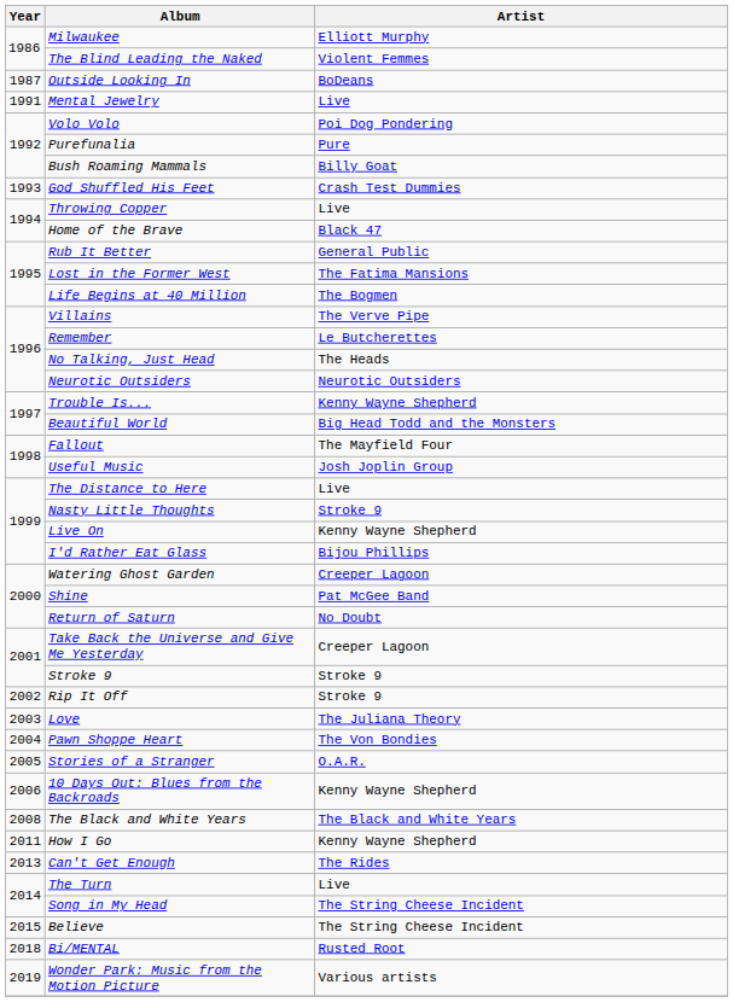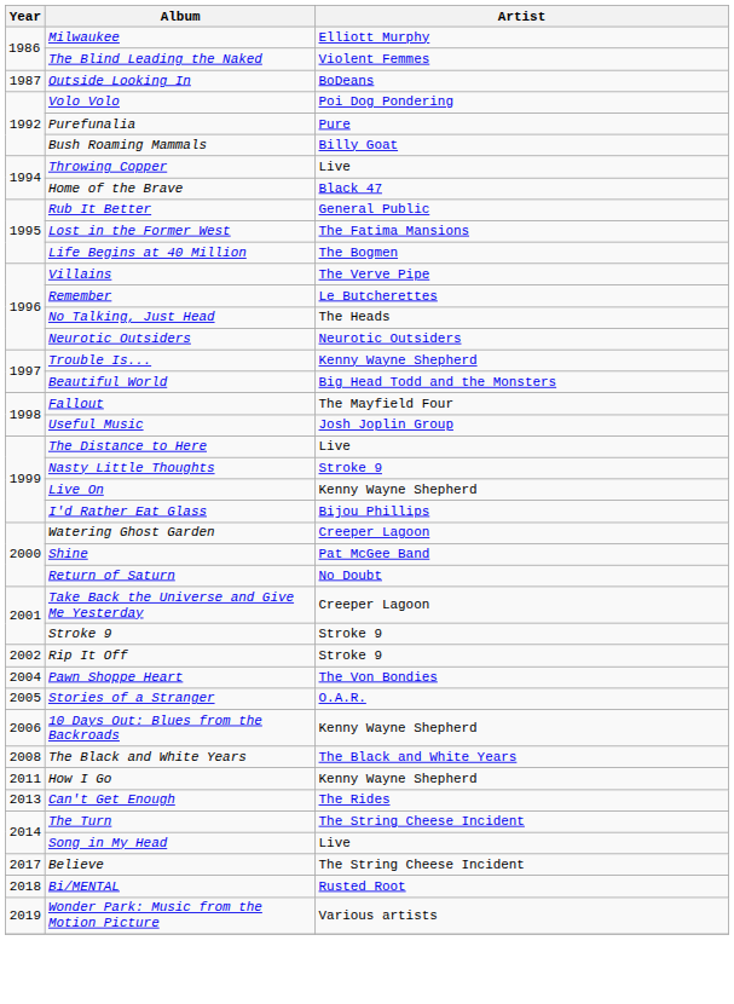 <table class="wikitable">
 <tr>
 <th width="33">Year</th>
 <th width="260">Album</th>
 <th width="400">Artist</th>
 </tr>
 <tr>
 <td rowspan="2">1986</td>
 <td><em><a href='#'>Milwaukee</a></em></td>
 <td><a href='#'>Elliott Murphy</a></td>
 </tr>
 <tr>
 <td><em><a href='#'>The Blind Leading the Naked</a></em></td>
 <td><a href='#'>Violent Femmes</a></td>
 </tr>
 <tr>
 <td align="center" rowspan="1">1987</td>
 <td><em><a href='#'>Outside Looking In</a></em></td>
 <td><a href='#'>BoDeans</a></td>
 </tr>
 <tr>
-<td align="center" rowspan="1">1991</td>
-<td><em><a href='#'>Mental Jewelry</a></em></td>
-<td><a href='#'>Live</a></td>
-</tr>
-<tr>
 <td align="center" rowspan="3">1992</td>
 <td><em><a href='#'>Volo Volo</a></em></td>
 <td><a href='#'>Poi Dog Pondering</a></td>
 </tr>
 <tr>
 <td><em>Purefunalia</em></td>
 <td><a href='#'>Pure</a></td>
 </tr>
 <tr>
 <td><em>Bush Roaming Mammals</em></td>
 <td><a href='#'>Billy Goat</a></td>
-</tr>
-<tr>
-<td align="center" rowspan="1">1993</td>
-<td><em><a href='#'>God Shuffled His Feet</a></em></td>
-<td><a href='#'>Crash Test Dummies</a></td>
 </tr>
 <tr>
 <td align="center" rowspan="2">1994</td>
 <td><em><a href='#'>Throwing Copper</a></em></td>
 <td>Live</td>
 </tr>
 <tr>
 <td><em>Home of the Brave</em></td>
 <td><a href='#'>Black 47</a></td>
 </tr>
 <tr>
 <td align="center" rowspan="3">1995</td>
 <td><em><a href='#'>Rub It Better</a></em></td>
 <td><a href='#'>General Public</a></td>
 </tr>
 <tr>
 <td><em><a href='#'>Lost in the Former West</a></em></td>
 <td><a href='#'>The Fatima Mansions</a></td>
 </tr>
 <tr>
 <td><em><a href='#'>Life Begins at 40 Million</a></em></td>
 <td><a href='#'>The Bogmen</a></td>
 </tr>
 <tr>
 <td align="center" rowspan="4">1996</td>
 <td><em><a href='#'>Villains</a></em></td>
 <td><a href='#'>The Verve Pipe</a></td>
 </tr>
 <tr>
 <td><em><a href='#'>Remember</a></em></td>
 <td><a href='#'>Le Butcherettes</a></td>
 </tr>
 <tr>
 <td><em><a href='#'>No Talking, Just Head</a></em></td>
 <td>The Heads</td>
 </tr>
 <tr>
 <td><em><a href='#'>Neurotic Outsiders</a></em></td>
 <td><a href='#'>Neurotic Outsiders</a></td>
 </tr>
 <tr>
 <td align="center" rowspan="2">1997</td>
 <td><em><a href='#'>Trouble Is...</a></em></td>
 <td><a href='#'>Kenny Wayne Shepherd</a></td>
 </tr>
 <tr>
 <td><em><a href='#'>Beautiful World</a></em></td>
 <td><a href='#'>Big Head Todd and the Monsters</a></td>
 </tr>
 <tr>
 <td align="center" rowspan="2">1998</td>
 <td><em><a href='#'>Fallout</a></em></td>
 <td>The Mayfield Four</td>
 </tr>
 <tr>
 <td><em><a href='#'>Useful Music</a></em></td>
 <td><a href='#'>Josh Joplin Group</a></td>
 </tr>
 <tr>
 <td align="center" rowspan="4">1999</td>
 <td><em><a href='#'>The Distance to Here</a></em></td>
 <td>Live</td>
 </tr>
 <tr>
 <td><em><a href='#'>Nasty Little Thoughts</a></em></td>
 <td><a href='#'>Stroke 9</a></td>
 </tr>
 <tr>
 <td><em><a href='#'>Live On</a></em></td>
 <td>Kenny Wayne Shepherd</td>
 </tr>
 <tr>
 <td><em><a href='#'>I'd Rather Eat Glass</a></em></td>
 <td><a href='#'>Bijou Phillips</a></td>
 </tr>
 <tr>
 <td align="center" rowspan="3">2000</td>
 <td><em>Watering Ghost Garden</em></td>
 <td><a href='#'>Creeper Lagoon</a></td>
 </tr>
 <tr>
 <td><em><a href='#'>Shine</a></em></td>
 <td><a href='#'>Pat McGee Band</a></td>
 </tr>
 <tr>
 <td><em><a href='#'>Return of Saturn</a></em></td>
 <td><a href='#'>No Doubt</a></td>
 </tr>
 <tr>
 <td align="center" rowspan="2">2001</td>
 <td><em><a href='#'>Take Back the Universe and Give Me Yesterday</a></em></td>
 <td>Creeper Lagoon</td>
 </tr>
 <tr>
 <td><em>Stroke 9</em></td>
 <td>Stroke 9</td>
 </tr>
 <tr>
 <td align="center" rowspan="1">2002</td>
 <td><em>Rip It Off</em></td>
 <td>Stroke 9</td>
 </tr>
 <tr>
-<td align="center" rowspan="1">2003</td>
-<td><em><a href='#'>Love</a></em></td>
-<td><a href='#'>The Juliana Theory</a></td>
-</tr>
-<tr>
 <td align="center" rowspan="1">2004</td>
 <td><em><a href='#'>Pawn Shoppe Heart</a></em></td>
 <td><a href='#'>The Von Bondies</a></td>
 </tr>
 <tr>
 <td align="center" rowspan="1">2005</td>
 <td><em><a href='#'>Stories of a Stranger</a></em></td>
 <td><a href='#'>O.A.R.</a></td>
 </tr>
 <tr>
 <td align="center" rowspan="1">2006</td>
 <td><em><a href='#'>10 Days Out: Blues from the Backroads</a></em></td>
 <td>Kenny Wayne Shepherd</td>
 </tr>
 <tr>
 <td align="center" rowspan="1">2008</td>
 <td><em>The Black and White Years</em></td>
 <td><a href='#'>The Black and White Years</a></td>
 </tr>
 <tr>
 <td align="center" rowspan="1">2011</td>
 <td><em>How I Go</em></td>
 <td>Kenny Wayne Shepherd</td>
 </tr>
 <tr>
 <td align="center" rowspan="1">2013</td>
 <td><em><a href='#'>Can't Get Enough</a></em></td>
 <td><a href='#'>The Rides</a></td>
 </tr>
 <tr>
 <td align="center" rowspan="2">2014</td>
 <td><em><a href='#'>The Turn</a></em></td>
+<td><a href='#'>The String Cheese Incident</a></td>
+</tr>
+<tr>
+<td><em><a href='#'>Song in My Head</a></em></td>
 <td>Live</td>
 </tr>
 <tr>
-<td><em><a href='#'>Song in My Head</a></em></td>
-<td><a href='#'>The String Cheese Incident</a></td>
-</tr>
-<tr>
-<td align="center" rowspan="">2015</td>
+<td align="center" rowspan="">2017</td>
 <td><em>Believe</em></td>
 <td>The String Cheese Incident</td>
 </tr>
 <tr>
 <td align="center" rowspan="">2018</td>
 <td><em><a href='#'>Bi/MENTAL</a></em></td>
 <td><a href='#'>Rusted Root</a></td>
 </tr>
 <tr>
 <td align="center" rowspan="">2019</td>
 <td><em><a href='#'>Wonder Park: Music from the Motion Picture</a></em></td>
 <td>Various artists</td>
 </tr>
 <tr>
 </tr>
 </table>
